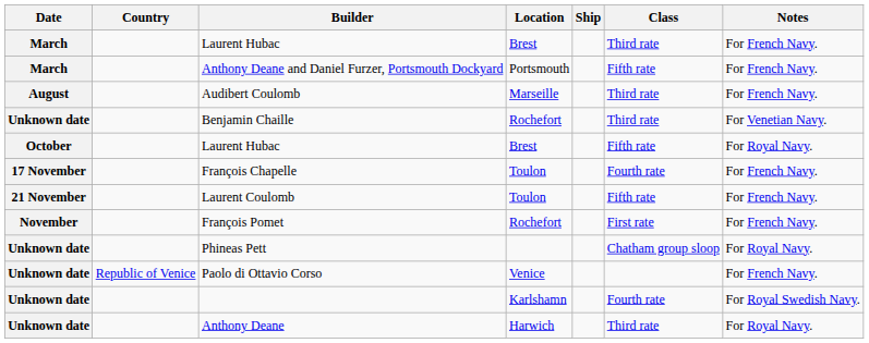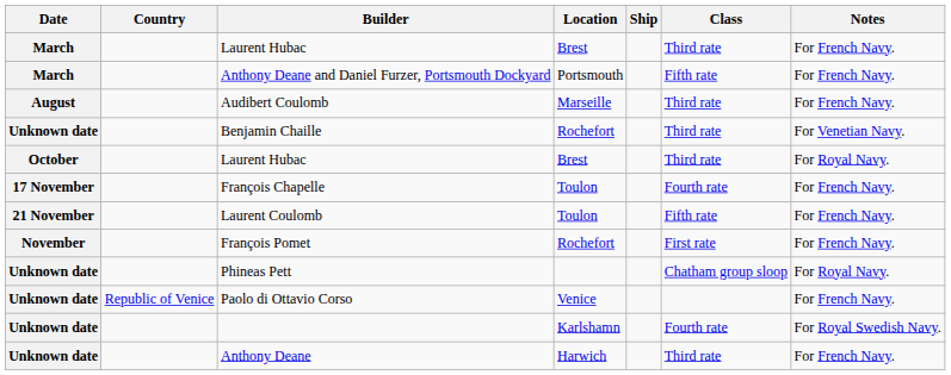 <table class="wikitable sortable" style="font-size:1.00em; line-height:1.5em;">
 <tr>
 <th>Date</th>
 <th>Country</th>
 <th>Builder</th>
 <th>Location</th>
 <th>Ship</th>
 <th>Class</th>
 <th>Notes</th>
 </tr>
 <tr ---->
 <th>March</th>
 <td></td>
 <td>Laurent Hubac</td>
 <td><a href='#'>Brest</a></td>
 <td><strong></strong></td>
 <td><a href='#'>Third rate</a></td>
 <td>For <a href='#'>French Navy</a>.</td>
 </tr>
 <tr ---->
 <th>March</th>
 <td></td>
 <td><a href='#'>Anthony Deane</a> and Daniel Furzer, <a href='#'>Portsmouth Dockyard</a></td>
 <td>Portsmouth</td>
 <td><strong></strong></td>
 <td><a href='#'>Fifth rate</a></td>
 <td>For <a href='#'>French Navy</a>.</td>
 </tr>
 <tr ---->
 <th>August</th>
 <td></td>
 <td>Audibert Coulomb</td>
 <td><a href='#'>Marseille</a></td>
 <td><strong></strong></td>
 <td><a href='#'>Third rate</a></td>
 <td>For <a href='#'>French Navy</a>.</td>
 </tr>
 <tr ---->
 <th>Unknown date</th>
 <td></td>
 <td>Benjamin Chaille</td>
 <td><a href='#'>Rochefort</a></td>
 <td><strong></strong></td>
 <td><a href='#'>Third rate</a></td>
 <td>For <a href='#'>Venetian Navy</a>.</td>
 </tr>
 <tr ---->
 <th>October</th>
 <td></td>
 <td>Laurent Hubac</td>
 <td><a href='#'>Brest</a></td>
 <td><strong></strong></td>
-<td><a href='#'>Fifth rate</a></td>
+<td><a href='#'>Third rate</a></td>
 <td>For <a href='#'>Royal Navy</a>.</td>
 </tr>
 <tr ---->
 <th>17 November</th>
 <td></td>
 <td>François Chapelle</td>
 <td><a href='#'>Toulon</a></td>
 <td><strong></strong></td>
 <td><a href='#'>Fourth rate</a></td>
 <td>For <a href='#'>French Navy</a>.</td>
 </tr>
 <tr ---->
 <th>21 November</th>
 <td></td>
 <td>Laurent Coulomb</td>
 <td><a href='#'>Toulon</a></td>
 <td><strong></strong></td>
 <td><a href='#'>Fifth rate</a></td>
 <td>For <a href='#'>French Navy</a>.</td>
 </tr>
 <tr ---->
 <th>November</th>
 <td></td>
 <td>François Pomet</td>
 <td><a href='#'>Rochefort</a></td>
 <td><strong></strong></td>
 <td><a href='#'>First rate</a></td>
 <td>For <a href='#'>French Navy</a>.</td>
 </tr>
 <tr ---->
 <th>Unknown date</th>
 <td></td>
 <td>Phineas Pett</td>
 <td></td>
 <td><strong></strong></td>
 <td><a href='#'>Chatham group sloop</a></td>
 <td>For <a href='#'>Royal Navy</a>.</td>
 </tr>
 <tr ---->
 <th>Unknown date</th>
 <td> <a href='#'>Republic of Venice</a></td>
 <td>Paolo di Ottavio Corso</td>
 <td><a href='#'>Venice</a></td>
 <td><strong></strong></td>
 <td></td>
 <td>For <a href='#'>French Navy</a>.</td>
 </tr>
 <tr ---->
 <th>Unknown date</th>
 <td></td>
 <td></td>
 <td><a href='#'>Karlshamn</a></td>
 <td><strong></strong></td>
 <td><a href='#'>Fourth rate</a></td>
 <td>For <a href='#'>Royal Swedish Navy</a>.</td>
 </tr>
 <tr ---->
 <th>Unknown date</th>
 <td></td>
 <td><a href='#'>Anthony Deane</a></td>
 <td><a href='#'>Harwich</a></td>
 <td><strong></strong></td>
 <td><a href='#'>Third rate</a></td>
-<td>For <a href='#'>Royal Navy</a>.</td>
+<td>For <a href='#'>French Navy</a>.</td>
 </tr>
 </table>
